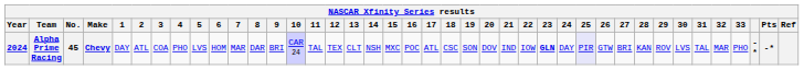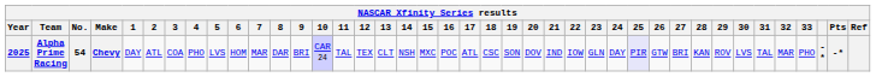 <table class="wikitable" style="text-align:center; font-size:75%">
 <tr>
 <th colspan=42><a href='#'>NASCAR Xfinity Series</a> results</th>
 </tr>
 <tr>
 <th>Year</th>
 <th>Team</th>
 <th>No.</th>
 <th>Make</th>
 <th>1</th>
 <th>2</th>
 <th>3</th>
 <th>4</th>
 <th>5</th>
 <th>6</th>
 <th>7</th>
 <th>8</th>
 <th>9</th>
 <th>10</th>
 <th>11</th>
 <th>12</th>
 <th>13</th>
 <th>14</th>
 <th>15</th>
 <th>16</th>
 <th>17</th>
 <th>18</th>
 <th>19</th>
 <th>20</th>
 <th>21</th>
 <th>22</th>
 <th>23</th>
 <th>24</th>
 <th>25</th>
 <th>26</th>
 <th>27</th>
 <th>28</th>
 <th>29</th>
 <th>30</th>
 <th>31</th>
 <th>32</th>
 <th>33</th>
 <th></th>
 <th>Pts</th>
 <th>Ref</th>
 </tr>
 <tr>
-<th><a href='#'>2024</a></th>
+<th><a href='#'>2025</a></th>
 <th><a href='#'>Alpha Prime Racing</a></th>
-<th>45</th>
+<th>54</th>
 <th><a href='#'>Chevy</a></th>
 <td><a href='#'>DAY</a></td>
 <td><a href='#'>ATL</a></td>
 <td><a href='#'>COA</a></td>
 <td><a href='#'>PHO</a></td>
 <td><a href='#'>LVS</a></td>
 <td><a href='#'>HOM</a></td>
 <td><a href='#'>MAR</a></td>
 <td><a href='#'>DAR</a></td>
 <td><a href='#'>BRI</a></td>
 <td style="background:#CFCFFF;"><a href='#'>CAR</a><br><small>24</small></td>
 <td><a href='#'>TAL</a></td>
 <td><a href='#'>TEX</a></td>
 <td><a href='#'>CLT</a></td>
 <td><a href='#'>NSH</a></td>
 <td><a href='#'>MXC</a></td>
 <td><a href='#'>POC</a></td>
 <td><a href='#'>ATL</a></td>
 <td><a href='#'>CSC</a></td>
 <td><a href='#'>SON</a></td>
 <td><a href='#'>DOV</a></td>
 <td><a href='#'>IND</a></td>
 <td><a href='#'>IOW</a></td>
-<td><strong><a href='#'>GLN</a></strong></td>
+<td><a href='#'>GLN</a></td>
 <td><a href='#'>DAY</a></td>
 <td style="background: lavender;"><a href='#'>PIR</a></td>
 <td><a href='#'>GTW</a></td>
 <td><a href='#'>BRI</a></td>
 <td><a href='#'>KAN</a></td>
 <td><a href='#'>ROV</a></td>
 <td><a href='#'>LVS</a></td>
 <td><a href='#'>TAL</a></td>
 <td><a href='#'>MAR</a></td>
 <td><a href='#'>PHO</a></td>
 <th>-*</th>
 <th>-*</th>
 <th></th>
 </tr>
 </table>
